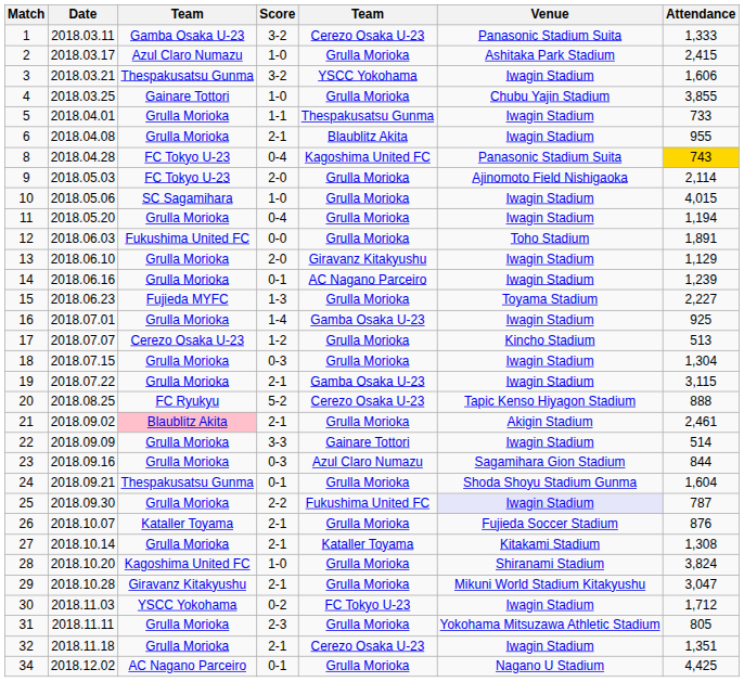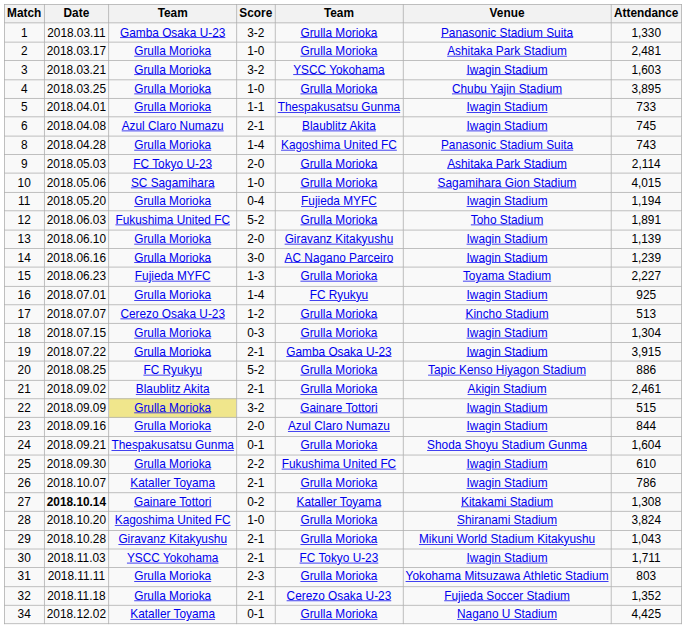 <table class="wikitable" style="text-align:center;">
 <tr>
 <th>Match</th>
 <th>Date</th>
 <th>Team</th>
 <th>Score</th>
 <th>Team</th>
 <th>Venue</th>
 <th>Attendance</th>
 </tr>
 <tr>
 <td>1</td>
 <td>2018.03.11</td>
 <td><a href='#'>Gamba Osaka U-23</a></td>
 <td>3-2</td>
-<td><a href='#'>Cerezo Osaka U-23</a></td>
+<td><a href='#'>Grulla Morioka</a></td>
 <td><a href='#'>Panasonic Stadium Suita</a></td>
-<td>1,333</td>
+<td>1,330</td>
 </tr>
 <tr>
 <td>2</td>
 <td>2018.03.17</td>
-<td><a href='#'>Azul Claro Numazu</a></td>
+<td><a href='#'>Grulla Morioka</a></td>
 <td>1-0</td>
 <td><a href='#'>Grulla Morioka</a></td>
 <td><a href='#'>Ashitaka Park Stadium</a></td>
-<td>2,415</td>
+<td>2,481</td>
 </tr>
 <tr>
 <td>3</td>
 <td>2018.03.21</td>
-<td><a href='#'>Thespakusatsu Gunma</a></td>
+<td><a href='#'>Grulla Morioka</a></td>
 <td>3-2</td>
 <td><a href='#'>YSCC Yokohama</a></td>
 <td><a href='#'>Iwagin Stadium</a></td>
-<td>1,606</td>
+<td>1,603</td>
 </tr>
 <tr>
 <td>4</td>
 <td>2018.03.25</td>
-<td><a href='#'>Gainare Tottori</a></td>
+<td><a href='#'>Grulla Morioka</a></td>
 <td>1-0</td>
 <td><a href='#'>Grulla Morioka</a></td>
 <td><a href='#'>Chubu Yajin Stadium</a></td>
-<td>3,855</td>
+<td>3,895</td>
 </tr>
 <tr>
 <td>5</td>
 <td>2018.04.01</td>
 <td><a href='#'>Grulla Morioka</a></td>
 <td>1-1</td>
 <td><a href='#'>Thespakusatsu Gunma</a></td>
 <td><a href='#'>Iwagin Stadium</a></td>
 <td>733</td>
 </tr>
 <tr>
 <td>6</td>
 <td>2018.04.08</td>
-<td><a href='#'>Grulla Morioka</a></td>
+<td><a href='#'>Azul Claro Numazu</a></td>
 <td>2-1</td>
 <td><a href='#'>Blaublitz Akita</a></td>
 <td><a href='#'>Iwagin Stadium</a></td>
-<td>955</td>
+<td>745</td>
 </tr>
 <tr>
 <td>8</td>
 <td>2018.04.28</td>
-<td><a href='#'>FC Tokyo U-23</a></td>
-<td>0-4</td>
+<td><a href='#'>Grulla Morioka</a></td>
+<td>1-4</td>
 <td><a href='#'>Kagoshima United FC</a></td>
 <td><a href='#'>Panasonic Stadium Suita</a></td>
-<td style="background: gold;">743</td>
+<td>743</td>
 </tr>
 <tr>
 <td>9</td>
 <td>2018.05.03</td>
 <td><a href='#'>FC Tokyo U-23</a></td>
 <td>2-0</td>
 <td><a href='#'>Grulla Morioka</a></td>
-<td><a href='#'>Ajinomoto Field Nishigaoka</a></td>
+<td><a href='#'>Ashitaka Park Stadium</a></td>
 <td>2,114</td>
 </tr>
 <tr>
 <td>10</td>
 <td>2018.05.06</td>
 <td><a href='#'>SC Sagamihara</a></td>
 <td>1-0</td>
 <td><a href='#'>Grulla Morioka</a></td>
-<td><a href='#'>Iwagin Stadium</a></td>
+<td><a href='#'>Sagamihara Gion Stadium</a></td>
 <td>4,015</td>
 </tr>
 <tr>
 <td>11</td>
 <td>2018.05.20</td>
 <td><a href='#'>Grulla Morioka</a></td>
 <td>0-4</td>
-<td><a href='#'>Grulla Morioka</a></td>
+<td><a href='#'>Fujieda MYFC</a></td>
 <td><a href='#'>Iwagin Stadium</a></td>
 <td>1,194</td>
 </tr>
 <tr>
 <td>12</td>
 <td>2018.06.03</td>
 <td><a href='#'>Fukushima United FC</a></td>
-<td>0-0</td>
+<td>5-2</td>
 <td><a href='#'>Grulla Morioka</a></td>
 <td><a href='#'>Toho Stadium</a></td>
 <td>1,891</td>
 </tr>
 <tr>
 <td>13</td>
 <td>2018.06.10</td>
 <td><a href='#'>Grulla Morioka</a></td>
 <td>2-0</td>
 <td><a href='#'>Giravanz Kitakyushu</a></td>
 <td><a href='#'>Iwagin Stadium</a></td>
-<td>1,129</td>
+<td>1,139</td>
 </tr>
 <tr>
 <td>14</td>
 <td>2018.06.16</td>
 <td><a href='#'>Grulla Morioka</a></td>
-<td>0-1</td>
+<td>3-0</td>
 <td><a href='#'>AC Nagano Parceiro</a></td>
 <td><a href='#'>Iwagin Stadium</a></td>
 <td>1,239</td>
 </tr>
 <tr>
 <td>15</td>
 <td>2018.06.23</td>
 <td><a href='#'>Fujieda MYFC</a></td>
 <td>1-3</td>
 <td><a href='#'>Grulla Morioka</a></td>
 <td><a href='#'>Toyama Stadium</a></td>
 <td>2,227</td>
 </tr>
 <tr>
 <td>16</td>
 <td>2018.07.01</td>
 <td><a href='#'>Grulla Morioka</a></td>
 <td>1-4</td>
-<td><a href='#'>Gamba Osaka U-23</a></td>
+<td><a href='#'>FC Ryukyu</a></td>
 <td><a href='#'>Iwagin Stadium</a></td>
 <td>925</td>
 </tr>
 <tr>
 <td>17</td>
 <td>2018.07.07</td>
 <td><a href='#'>Cerezo Osaka U-23</a></td>
 <td>1-2</td>
 <td><a href='#'>Grulla Morioka</a></td>
 <td><a href='#'>Kincho Stadium</a></td>
 <td>513</td>
 </tr>
 <tr>
 <td>18</td>
 <td>2018.07.15</td>
 <td><a href='#'>Grulla Morioka</a></td>
 <td>0-3</td>
 <td><a href='#'>Grulla Morioka</a></td>
 <td><a href='#'>Iwagin Stadium</a></td>
 <td>1,304</td>
 </tr>
 <tr>
 <td>19</td>
 <td>2018.07.22</td>
 <td><a href='#'>Grulla Morioka</a></td>
 <td>2-1</td>
 <td><a href='#'>Gamba Osaka U-23</a></td>
 <td><a href='#'>Iwagin Stadium</a></td>
-<td>3,115</td>
+<td>3,915</td>
 </tr>
 <tr>
 <td>20</td>
 <td>2018.08.25</td>
 <td><a href='#'>FC Ryukyu</a></td>
 <td>5-2</td>
-<td><a href='#'>Cerezo Osaka U-23</a></td>
+<td><a href='#'>Grulla Morioka</a></td>
 <td><a href='#'>Tapic Kenso Hiyagon Stadium</a></td>
-<td>888</td>
+<td>886</td>
 </tr>
 <tr>
 <td>21</td>
 <td>2018.09.02</td>
-<td style="background: pink;"><a href='#'>Blaublitz Akita</a></td>
+<td><a href='#'>Blaublitz Akita</a></td>
 <td>2-1</td>
 <td><a href='#'>Grulla Morioka</a></td>
 <td><a href='#'>Akigin Stadium</a></td>
 <td>2,461</td>
 </tr>
 <tr>
 <td>22</td>
 <td>2018.09.09</td>
-<td><a href='#'>Grulla Morioka</a></td>
-<td>3-3</td>
+<td style="background: khaki;"><a href='#'>Grulla Morioka</a></td>
+<td>3-2</td>
 <td><a href='#'>Gainare Tottori</a></td>
 <td><a href='#'>Iwagin Stadium</a></td>
-<td>514</td>
+<td>515</td>
 </tr>
 <tr>
 <td>23</td>
 <td>2018.09.16</td>
 <td><a href='#'>Grulla Morioka</a></td>
-<td>0-3</td>
+<td>2-0</td>
 <td><a href='#'>Azul Claro Numazu</a></td>
-<td><a href='#'>Sagamihara Gion Stadium</a></td>
+<td><a href='#'>Iwagin Stadium</a></td>
 <td>844</td>
 </tr>
 <tr>
 <td>24</td>
 <td>2018.09.21</td>
 <td><a href='#'>Thespakusatsu Gunma</a></td>
 <td>0-1</td>
 <td><a href='#'>Grulla Morioka</a></td>
 <td><a href='#'>Shoda Shoyu Stadium Gunma</a></td>
 <td>1,604</td>
 </tr>
 <tr>
 <td>25</td>
 <td>2018.09.30</td>
 <td><a href='#'>Grulla Morioka</a></td>
 <td>2-2</td>
 <td><a href='#'>Fukushima United FC</a></td>
-<td style="background: lavender;"><a href='#'>Iwagin Stadium</a></td>
-<td>787</td>
+<td><a href='#'>Iwagin Stadium</a></td>
+<td>610</td>
 </tr>
 <tr>
 <td>26</td>
 <td>2018.10.07</td>
 <td><a href='#'>Kataller Toyama</a></td>
 <td>2-1</td>
 <td><a href='#'>Grulla Morioka</a></td>
-<td><a href='#'>Fujieda Soccer Stadium</a></td>
-<td>876</td>
+<td><a href='#'>Iwagin Stadium</a></td>
+<td>786</td>
 </tr>
 <tr>
 <td>27</td>
-<td>2018.10.14</td>
-<td><a href='#'>Grulla Morioka</a></td>
-<td>2-1</td>
+<td><strong>2018.10.14</strong></td>
+<td><a href='#'>Gainare Tottori</a></td>
+<td>0-2</td>
 <td><a href='#'>Kataller Toyama</a></td>
 <td><a href='#'>Kitakami Stadium</a></td>
 <td>1,308</td>
 </tr>
 <tr>
 <td>28</td>
 <td>2018.10.20</td>
 <td><a href='#'>Kagoshima United FC</a></td>
 <td>1-0</td>
 <td><a href='#'>Grulla Morioka</a></td>
 <td><a href='#'>Shiranami Stadium</a></td>
 <td>3,824</td>
 </tr>
 <tr>
 <td>29</td>
 <td>2018.10.28</td>
 <td><a href='#'>Giravanz Kitakyushu</a></td>
 <td>2-1</td>
 <td><a href='#'>Grulla Morioka</a></td>
 <td><a href='#'>Mikuni World Stadium Kitakyushu</a></td>
-<td>3,047</td>
+<td>1,043</td>
 </tr>
 <tr>
 <td>30</td>
 <td>2018.11.03</td>
 <td><a href='#'>YSCC Yokohama</a></td>
-<td>0-2</td>
+<td>2-1</td>
 <td><a href='#'>FC Tokyo U-23</a></td>
 <td><a href='#'>Iwagin Stadium</a></td>
-<td>1,712</td>
+<td>1,711</td>
 </tr>
 <tr>
 <td>31</td>
 <td>2018.11.11</td>
 <td><a href='#'>Grulla Morioka</a></td>
 <td>2-3</td>
 <td><a href='#'>Grulla Morioka</a></td>
 <td><a href='#'>Yokohama Mitsuzawa Athletic Stadium</a></td>
-<td>805</td>
+<td>803</td>
 </tr>
 <tr>
 <td>32</td>
 <td>2018.11.18</td>
 <td><a href='#'>Grulla Morioka</a></td>
 <td>2-1</td>
 <td><a href='#'>Cerezo Osaka U-23</a></td>
-<td><a href='#'>Iwagin Stadium</a></td>
-<td>1,351</td>
+<td><a href='#'>Fujieda Soccer Stadium</a></td>
+<td>1,352</td>
 </tr>
 <tr>
 <td>34</td>
 <td>2018.12.02</td>
-<td><a href='#'>AC Nagano Parceiro</a></td>
+<td><a href='#'>Kataller Toyama</a></td>
 <td>0-1</td>
 <td><a href='#'>Grulla Morioka</a></td>
 <td><a href='#'>Nagano U Stadium</a></td>
 <td>4,425</td>
 </tr>
 </table>
